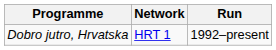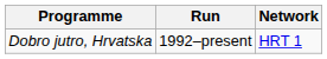 <table class="wikitable">
 <tr>
 <th>Programme</th>
+<th>Run</th>
 <th>Network</th>
-<th>Run</th>
 </tr>
 <tr>
 <td><em>Dobro jutro, Hrvatska</em></td>
+<td>1992–present</td>
 <td><a href='#'>HRT 1</a></td>
-<td>1992–present</td>
 </tr>
 </table>
